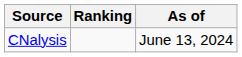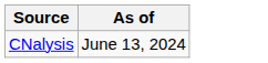 <table class="wikitable" style="text-align:center">
 <tr>
 <th>Source</th>
-<th>Ranking</th>
 <th>As of</th>
 </tr>
 <tr>
 <td align=left><a href='#'>CNalysis</a></td>
-<td></td>
 <td>June 13, 2024</td>
 </tr>
 </table>
